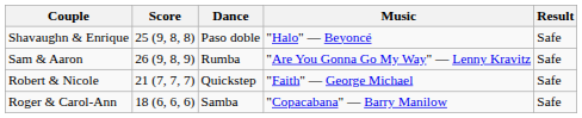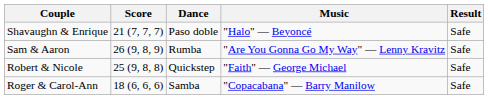 <table class="wikitable sortable">
 <tr>
 <th rowspan="1">Couple</th>
 <th colspan="1">Score</th>
 <th rowspan="1">Dance</th>
 <th rowspan="1">Music</th>
 <th rowspan="1">Result</th>
 </tr>
 <tr>
 <td>Shavaughn & Enrique</td>
-<td>25 (9, 8, 8)</td>
+<td>21 (7, 7, 7)</td>
 <td>Paso doble</td>
 <td>"<a href='#'>Halo</a>" — <a href='#'>Beyoncé</a></td>
 <td>Safe</td>
 </tr>
 <tr>
 <td>Sam & Aaron</td>
 <td>26 (9, 8, 9)</td>
 <td>Rumba</td>
 <td>"<a href='#'>Are You Gonna Go My Way</a>" — <a href='#'>Lenny Kravitz</a></td>
 <td>Safe</td>
 </tr>
 <tr>
 <td>Robert & Nicole</td>
-<td>21 (7, 7, 7)</td>
+<td>25 (9, 8, 8)</td>
 <td>Quickstep</td>
 <td>"<a href='#'>Faith</a>" — <a href='#'>George Michael</a></td>
 <td>Safe</td>
 </tr>
 <tr>
 <td>Roger & Carol-Ann</td>
 <td>18 (6, 6, 6)</td>
 <td>Samba</td>
 <td>"<a href='#'>Copacabana</a>" — <a href='#'>Barry Manilow</a></td>
 <td>Safe</td>
 </tr>
 </table>
